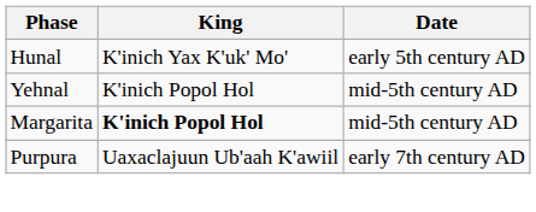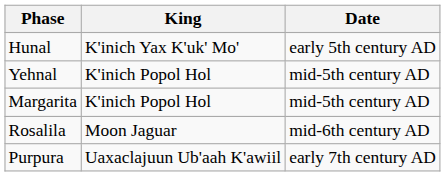 <table class="wikitable" style="float:right;margin:.5em"  border="1">
 <tr>
 <th>Phase</th>
 <th>King</th>
 <th>Date</th>
 </tr>
 <tr>
 <td>Hunal</td>
 <td>K'inich Yax K'uk' Mo'</td>
 <td>early 5th century AD</td>
 </tr>
 <tr>
 <td>Yehnal</td>
 <td>K'inich Popol Hol</td>
 <td>mid-5th century AD</td>
 </tr>
 <tr>
 <td>Margarita</td>
-<td><strong>K'inich Popol Hol</strong></td>
+<td>K'inich Popol Hol</td>
 <td>mid-5th century AD</td>
+</tr>
+<tr>
+<td>Rosalila</td>
+<td>Moon Jaguar</td>
+<td>mid-6th century AD</td>
 </tr>
 <tr>
 <td>Purpura</td>
 <td>Uaxaclajuun Ub'aah K'awiil</td>
 <td>early 7th century AD</td>
 </tr>
 </table>
